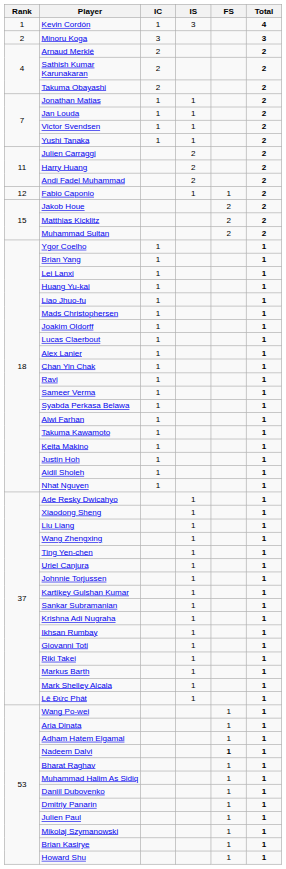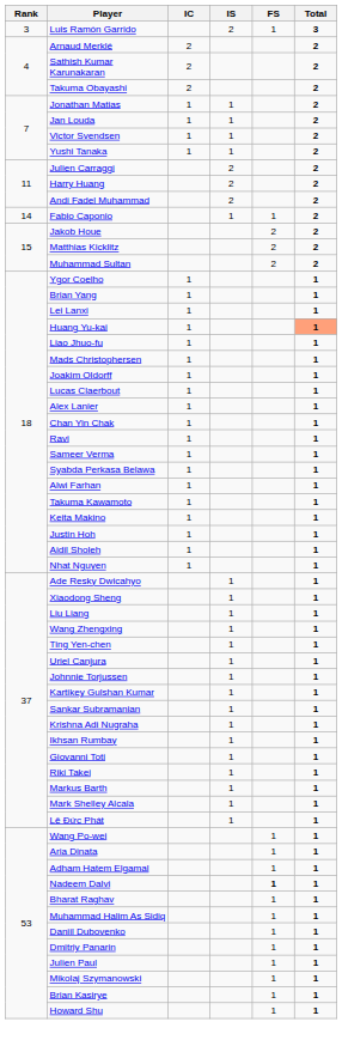 <table class="wikitable" style="font-size:80%; text-align:center">
 <tr>
 <th width="50">Rank</th>
 <th width="150">Player</th>
 <th width="50">IC</th>
 <th width="50">IS</th>
 <th width="50">FS</th>
 <th width="50">Total</th>
 </tr>
 <tr>
+<td>3</td>
+<td align="left"> <a href='#'>Luis Ramón Garrido</a></td>
+<td></td>
+<td>2</td>
 <td>1</td>
-<td align="left"> <a href='#'>Kevin Cordón</a></td>
-<td>1</td>
-<td>3</td>
-<td></td>
-<td><strong>4</strong></td>
-</tr>
-<tr>
-<td>2</td>
-<td align="left"> <a href='#'>Minoru Koga</a></td>
-<td>3</td>
-<td></td>
-<td></td>
 <td><strong>3</strong></td>
 </tr>
 <tr>
 <td rowspan="3">4</td>
 <td align="left"> <a href='#'>Arnaud Merklé</a></td>
 <td>2</td>
 <td></td>
 <td></td>
 <td><strong>2</strong></td>
 </tr>
 <tr>
 <td align="left"> <a href='#'>Sathish Kumar Karunakaran</a></td>
 <td>2</td>
 <td></td>
 <td></td>
 <td><strong>2</strong></td>
 </tr>
 <tr>
 <td align="left"> <a href='#'>Takuma Obayashi</a></td>
 <td>2</td>
 <td></td>
 <td></td>
 <td><strong>2</strong></td>
 </tr>
 <tr>
 <td rowspan="4">7</td>
 <td align="left"> <a href='#'>Jonathan Matias</a></td>
 <td>1</td>
 <td>1</td>
 <td></td>
 <td><strong>2</strong></td>
 </tr>
 <tr>
 <td align="left"> <a href='#'>Jan Louda</a></td>
 <td>1</td>
 <td>1</td>
 <td></td>
 <td><strong>2</strong></td>
 </tr>
 <tr>
 <td align="left"> <a href='#'>Victor Svendsen</a></td>
 <td>1</td>
 <td>1</td>
 <td></td>
 <td><strong>2</strong></td>
 </tr>
 <tr>
 <td align="left"> <a href='#'>Yushi Tanaka</a></td>
 <td>1</td>
 <td>1</td>
 <td></td>
 <td><strong>2</strong></td>
 </tr>
 <tr>
 <td rowspan="3">11</td>
 <td align="left"> <a href='#'>Julien Carraggi</a></td>
 <td></td>
 <td>2</td>
 <td></td>
 <td><strong>2</strong></td>
 </tr>
 <tr>
 <td align="left"> <a href='#'>Harry Huang</a></td>
 <td></td>
 <td>2</td>
 <td></td>
 <td><strong>2</strong></td>
 </tr>
 <tr>
 <td align="left"> <a href='#'>Andi Fadel Muhammad</a></td>
 <td></td>
 <td>2</td>
 <td></td>
 <td><strong>2</strong></td>
 </tr>
 <tr>
-<td>12</td>
+<td>14</td>
 <td align="left"> <a href='#'>Fabio Caponio</a></td>
 <td></td>
 <td>1</td>
 <td>1</td>
 <td><strong>2</strong></td>
 </tr>
 <tr>
 <td rowspan="3">15</td>
 <td align="left"> <a href='#'>Jakob Houe</a></td>
 <td></td>
 <td></td>
 <td>2</td>
 <td><strong>2</strong></td>
 </tr>
 <tr>
 <td align="left"> <a href='#'>Matthias Kicklitz</a></td>
 <td></td>
 <td></td>
 <td>2</td>
 <td><strong>2</strong></td>
 </tr>
 <tr>
 <td align="left" nowrap> <a href='#'>Muhammad Sultan</a></td>
 <td></td>
 <td></td>
 <td>2</td>
 <td><strong>2</strong></td>
 </tr>
 <tr>
 <td rowspan="19">18</td>
 <td align="left"> <a href='#'>Ygor Coelho</a></td>
 <td>1</td>
 <td></td>
 <td></td>
 <td><strong>1</strong></td>
 </tr>
 <tr>
 <td align="left"> <a href='#'>Brian Yang</a></td>
 <td>1</td>
 <td></td>
 <td></td>
 <td><strong>1</strong></td>
 </tr>
 <tr>
 <td align="left"> <a href='#'>Lei Lanxi</a></td>
 <td>1</td>
 <td></td>
 <td></td>
 <td><strong>1</strong></td>
 </tr>
 <tr>
 <td align="left"> <a href='#'>Huang Yu-kai</a></td>
 <td>1</td>
 <td></td>
 <td></td>
-<td><strong>1</strong></td>
+<td style="background: lightsalmon;"><strong>1</strong></td>
 </tr>
 <tr>
 <td align="left"> <a href='#'>Liao Jhuo-fu</a></td>
 <td>1</td>
 <td></td>
 <td></td>
 <td><strong>1</strong></td>
 </tr>
 <tr>
 <td align="left"> <a href='#'>Mads Christophersen</a></td>
 <td>1</td>
 <td></td>
 <td></td>
 <td><strong>1</strong></td>
 </tr>
 <tr>
 <td align="left"> <a href='#'>Joakim Oldorff</a></td>
 <td>1</td>
 <td></td>
 <td></td>
 <td><strong>1</strong></td>
 </tr>
 <tr>
 <td align="left"> <a href='#'>Lucas Claerbout</a></td>
 <td>1</td>
 <td></td>
 <td></td>
 <td><strong>1</strong></td>
 </tr>
 <tr>
 <td align="left"> <a href='#'>Alex Lanier</a></td>
 <td>1</td>
 <td></td>
 <td></td>
 <td><strong>1</strong></td>
 </tr>
 <tr>
 <td align="left"> <a href='#'>Chan Yin Chak</a></td>
 <td>1</td>
 <td></td>
 <td></td>
 <td><strong>1</strong></td>
 </tr>
 <tr>
 <td align="left"> <a href='#'>Ravi</a></td>
 <td>1</td>
 <td></td>
 <td></td>
 <td><strong>1</strong></td>
 </tr>
 <tr>
 <td align="left"> <a href='#'>Sameer Verma</a></td>
 <td>1</td>
 <td></td>
 <td></td>
 <td><strong>1</strong></td>
 </tr>
 <tr>
 <td align="left"> <a href='#'>Syabda Perkasa Belawa</a></td>
 <td>1</td>
 <td></td>
 <td></td>
 <td><strong>1</strong></td>
 </tr>
 <tr>
 <td align="left"> <a href='#'>Alwi Farhan</a></td>
 <td>1</td>
 <td></td>
 <td></td>
 <td><strong>1</strong></td>
 </tr>
 <tr>
 <td align="left"> <a href='#'>Takuma Kawamoto</a></td>
 <td>1</td>
 <td></td>
 <td></td>
 <td><strong>1</strong></td>
 </tr>
 <tr>
 <td align="left"> <a href='#'>Keita Makino</a></td>
 <td>1</td>
 <td></td>
 <td></td>
 <td><strong>1</strong></td>
 </tr>
 <tr>
 <td align="left"> <a href='#'>Justin Hoh</a></td>
 <td>1</td>
 <td></td>
 <td></td>
 <td><strong>1</strong></td>
 </tr>
 <tr>
 <td align="left"> <a href='#'>Aidil Sholeh</a></td>
 <td>1</td>
 <td></td>
 <td></td>
 <td><strong>1</strong></td>
 </tr>
 <tr>
 <td align="left"> <a href='#'>Nhat Nguyen</a></td>
 <td>1</td>
 <td></td>
 <td></td>
 <td><strong>1</strong></td>
 </tr>
 <tr>
 <td rowspan="16">37</td>
 <td align="left"> <a href='#'>Ade Resky Dwicahyo</a></td>
 <td></td>
 <td>1</td>
 <td></td>
 <td><strong>1</strong></td>
 </tr>
 <tr>
 <td align="left"> <a href='#'>Xiaodong Sheng</a></td>
 <td></td>
 <td>1</td>
 <td></td>
 <td><strong>1</strong></td>
 </tr>
 <tr>
 <td align="left"> <a href='#'>Liu Liang</a></td>
 <td></td>
 <td>1</td>
 <td></td>
 <td><strong>1</strong></td>
 </tr>
 <tr>
 <td align="left"> <a href='#'>Wang Zhengxing</a></td>
 <td></td>
 <td>1</td>
 <td></td>
 <td><strong>1</strong></td>
 </tr>
 <tr>
 <td align="left"> <a href='#'>Ting Yen-chen</a></td>
 <td></td>
 <td>1</td>
 <td></td>
 <td><strong>1</strong></td>
 </tr>
 <tr>
 <td align="left"> <a href='#'>Uriel Canjura</a></td>
 <td></td>
 <td>1</td>
 <td></td>
 <td><strong>1</strong></td>
 </tr>
 <tr>
 <td align="left"> <a href='#'>Johnnie Torjussen</a></td>
 <td></td>
 <td>1</td>
 <td></td>
 <td><strong>1</strong></td>
 </tr>
 <tr>
 <td align="left"> <a href='#'>Kartikey Gulshan Kumar</a></td>
 <td></td>
 <td>1</td>
 <td></td>
 <td><strong>1</strong></td>
 </tr>
 <tr>
 <td align="left"> <a href='#'>Sankar Subramanian</a></td>
 <td></td>
 <td>1</td>
 <td></td>
 <td><strong>1</strong></td>
 </tr>
 <tr>
 <td align="left"> <a href='#'>Krishna Adi Nugraha</a></td>
 <td></td>
 <td>1</td>
 <td></td>
 <td><strong>1</strong></td>
 </tr>
 <tr>
 <td align="left"> <a href='#'>Ikhsan Rumbay</a></td>
 <td></td>
 <td>1</td>
 <td></td>
 <td><strong>1</strong></td>
 </tr>
 <tr>
 <td align="left"> <a href='#'>Giovanni Toti</a></td>
 <td></td>
 <td>1</td>
 <td></td>
 <td><strong>1</strong></td>
 </tr>
 <tr>
 <td align="left"> <a href='#'>Riki Takei</a></td>
 <td></td>
 <td>1</td>
 <td></td>
 <td><strong>1</strong></td>
 </tr>
 <tr>
 <td align="left"> <a href='#'>Markus Barth</a></td>
 <td></td>
 <td>1</td>
 <td></td>
 <td><strong>1</strong></td>
 </tr>
 <tr>
 <td align="left"> <a href='#'>Mark Shelley Alcala</a></td>
 <td></td>
 <td>1</td>
 <td></td>
 <td><strong>1</strong></td>
 </tr>
 <tr>
 <td align="left"> <a href='#'>Lê Đức Phát</a></td>
 <td></td>
 <td>1</td>
 <td></td>
 <td><strong>1</strong></td>
 </tr>
 <tr>
 <td rowspan="12">53</td>
 <td align="left"> <a href='#'>Wang Po-wei</a></td>
 <td></td>
 <td></td>
 <td>1</td>
 <td><strong>1</strong></td>
 </tr>
 <tr>
 <td align="left"> <a href='#'>Aria Dinata</a></td>
 <td></td>
 <td></td>
 <td>1</td>
 <td><strong>1</strong></td>
 </tr>
 <tr>
 <td align="left"> <a href='#'>Adham Hatem Elgamal</a></td>
 <td></td>
 <td></td>
 <td>1</td>
 <td><strong>1</strong></td>
 </tr>
 <tr>
 <td align="left"> <a href='#'>Nadeem Dalvi</a></td>
 <td></td>
 <td></td>
 <td><strong>1</strong></td>
 <td><strong>1</strong></td>
 </tr>
 <tr>
 <td align="left"> <a href='#'>Bharat Raghav</a></td>
 <td></td>
 <td></td>
 <td>1</td>
 <td><strong>1</strong></td>
 </tr>
 <tr>
 <td align="left" nowrap> <a href='#'>Muhammad Halim As Sidiq</a></td>
 <td></td>
 <td></td>
 <td>1</td>
 <td><strong>1</strong></td>
 </tr>
 <tr>
 <td align="left"> <a href='#'>Daniil Dubovenko</a></td>
 <td></td>
 <td></td>
 <td>1</td>
 <td><strong>1</strong></td>
 </tr>
 <tr>
 <td align="left"> <a href='#'>Dmitriy Panarin</a></td>
 <td></td>
 <td></td>
 <td>1</td>
 <td><strong>1</strong></td>
 </tr>
 <tr>
 <td align="left"> <a href='#'>Julien Paul</a></td>
 <td></td>
 <td></td>
 <td>1</td>
 <td><strong>1</strong></td>
 </tr>
 <tr>
 <td align="left"> <a href='#'>Mikolaj Szymanowski</a></td>
 <td></td>
 <td></td>
 <td>1</td>
 <td><strong>1</strong></td>
 </tr>
 <tr>
 <td align="left"> <a href='#'>Brian Kasirye</a></td>
 <td></td>
 <td></td>
 <td>1</td>
 <td><strong>1</strong></td>
 </tr>
 <tr>
 <td align="left"> <a href='#'>Howard Shu</a></td>
 <td></td>
 <td></td>
 <td>1</td>
 <td><strong>1</strong></td>
 </tr>
 </table>
